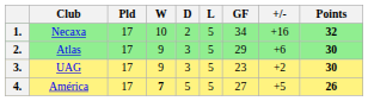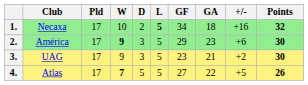 <table class="wikitable" style="width:500px; text-align:center">
 <tr>
 <th></th>
 <th>Club</th>
 <th>Pld</th>
 <th>W</th>
 <th>D</th>
 <th>L</th>
 <th>GF</th>
+<th>GA</th>
 <th>+/-</th>
 <th>Points</th>
 </tr>
 <tr valign="top" bgcolor="#90EE90">
 <th>1.</th>
 <td><a href='#'>Necaxa</a></td>
 <td>17</td>
 <td>10</td>
 <td>2</td>
-<td>5</td>
+<td><strong>5</strong></td>
 <td>34</td>
+<td>18</td>
 <td>+16</td>
 <td><strong>32</strong></td>
 </tr>
 <tr valign="top" bgcolor="#90EE90">
 <th>2.</th>
-<td><a href='#'>Atlas</a></td>
+<td><a href='#'>América</a></td>
 <td>17</td>
-<td>9</td>
+<td><strong>9</strong></td>
 <td>3</td>
 <td>5</td>
 <td>29</td>
+<td>23</td>
 <td>+6</td>
 <td><strong>30</strong></td>
 </tr>
 <tr valign="top" bgcolor="#FFF380">
 <th>3.</th>
 <td><a href='#'>UAG</a></td>
 <td>17</td>
 <td>9</td>
 <td>3</td>
 <td>5</td>
 <td>23</td>
+<td>21</td>
 <td>+2</td>
 <td><strong>30</strong></td>
 </tr>
 <tr valign="top" bgcolor="#FFF380">
 <th>4.</th>
-<td><a href='#'>América</a></td>
+<td><a href='#'>Atlas</a></td>
 <td>17</td>
 <td><strong>7</strong></td>
 <td>5</td>
 <td>5</td>
 <td>27</td>
+<td>22</td>
 <td>+5</td>
 <td><strong>26</strong></td>
 </tr>
 </table>
